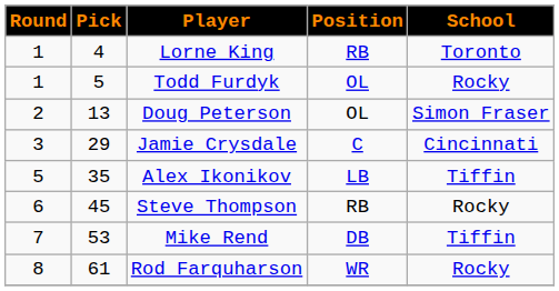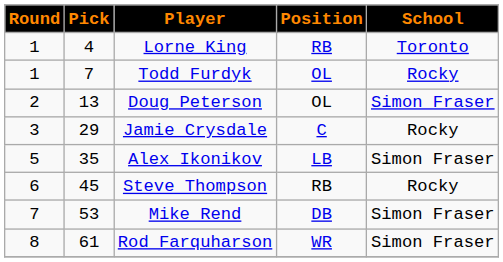 <table class="wikitable sortable">
 <tr>
 <th style="background:black;color:#FF8800;">Round</th>
 <th style="background:black;color:#FF8800;">Pick</th>
 <th style="background:black;color:#FF8800;">Player</th>
 <th style="background:black;color:#FF8800;">Position</th>
 <th style="background:black;color:#FF8800;">School</th>
 </tr>
 <tr align="center">
 <td align=center>1</td>
 <td>4</td>
 <td><a href='#'>Lorne King</a></td>
 <td><a href='#'>RB</a></td>
 <td><a href='#'>Toronto</a></td>
 </tr>
 <tr align="center">
 <td align=center>1</td>
-<td>5</td>
+<td>7</td>
 <td><a href='#'>Todd Furdyk</a></td>
 <td><a href='#'>OL</a></td>
 <td><a href='#'>Rocky</a></td>
 </tr>
 <tr align="center">
 <td align=center>2</td>
 <td>13</td>
 <td><a href='#'>Doug Peterson</a></td>
 <td>OL</td>
 <td><a href='#'>Simon Fraser</a></td>
 </tr>
 <tr align="center">
 <td align=center>3</td>
 <td>29</td>
 <td><a href='#'>Jamie Crysdale</a></td>
 <td><a href='#'>C</a></td>
-<td><a href='#'>Cincinnati</a></td>
+<td>Rocky</td>
 </tr>
 <tr align="center">
 <td align=center>5</td>
 <td>35</td>
 <td><a href='#'>Alex Ikonikov</a></td>
 <td><a href='#'>LB</a></td>
-<td><a href='#'>Tiffin</a></td>
+<td>Simon Fraser</td>
 </tr>
 <tr align="center">
 <td align=center>6</td>
 <td>45</td>
 <td><a href='#'>Steve Thompson</a></td>
 <td>RB</td>
 <td>Rocky</td>
 </tr>
 <tr align="center">
 <td align=center>7</td>
 <td>53</td>
 <td><a href='#'>Mike Rend</a></td>
 <td><a href='#'>DB</a></td>
-<td><a href='#'>Tiffin</a></td>
+<td>Simon Fraser</td>
 </tr>
 <tr align="center">
 <td align=center>8</td>
 <td>61</td>
 <td><a href='#'>Rod Farquharson</a></td>
 <td><a href='#'>WR</a></td>
-<td><a href='#'>Rocky</a></td>
+<td>Simon Fraser</td>
 </tr>
 <tr>
 </tr>
 </table>
